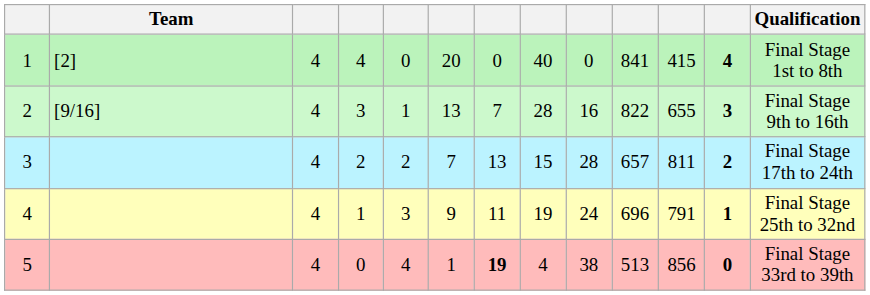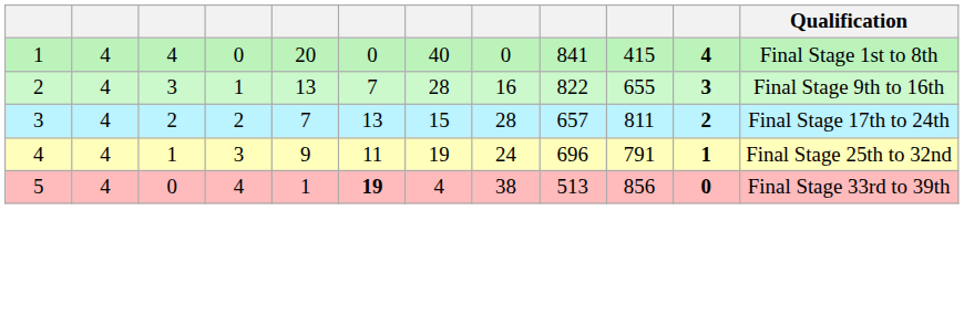 <table class=wikitable style="text-align:center" width=730>
 <tr>
 <th width=5.5%></th>
-<th width=30%>Team</th>
 <th width=5.5%></th>
 <th width=5.5%></th>
 <th width=5.5%></th>
 <th width=5.5%></th>
 <th width=5.5%></th>
 <th width=5.5%></th>
 <th width=5.5%></th>
 <th width=5.5%></th>
 <th width=5.5%></th>
 <th width=5.5%></th>
 <th width=18%>Qualification</th>
 </tr>
 <tr bgcolor=#bbf3bb>
 <td>1</td>
-<td style="text-align:left"> [2]</td>
 <td>4</td>
 <td>4</td>
 <td>0</td>
 <td>20</td>
 <td>0</td>
 <td>40</td>
 <td>0</td>
 <td>841</td>
 <td>415</td>
 <td><strong>4</strong></td>
 <td>Final Stage 1st to 8th</td>
 </tr>
 <tr bgcolor=#ccf9cc>
 <td>2</td>
-<td style="text-align:left"> [9/16]</td>
 <td>4</td>
 <td>3</td>
 <td>1</td>
 <td>13</td>
 <td>7</td>
 <td>28</td>
 <td>16</td>
 <td>822</td>
 <td>655</td>
 <td><strong>3</strong></td>
 <td>Final Stage 9th to 16th</td>
 </tr>
 <tr bgcolor=#bbf3ff>
 <td>3</td>
-<td style="text-align:left"></td>
 <td>4</td>
 <td>2</td>
 <td>2</td>
 <td>7</td>
 <td>13</td>
 <td>15</td>
 <td>28</td>
 <td>657</td>
 <td>811</td>
 <td><strong>2</strong></td>
 <td>Final Stage 17th to 24th</td>
 </tr>
 <tr bgcolor=#ffffbb>
 <td>4</td>
-<td style="text-align:left"></td>
 <td>4</td>
 <td>1</td>
 <td>3</td>
 <td>9</td>
 <td>11</td>
 <td>19</td>
 <td>24</td>
 <td>696</td>
 <td>791</td>
 <td><strong>1</strong></td>
 <td>Final Stage 25th to 32nd</td>
 </tr>
 <tr bgcolor=#ffbbbb>
 <td>5</td>
-<td style="text-align:left"></td>
 <td>4</td>
 <td>0</td>
 <td>4</td>
 <td>1</td>
 <td><strong>19</strong></td>
 <td>4</td>
 <td>38</td>
 <td>513</td>
 <td>856</td>
 <td><strong>0</strong></td>
 <td>Final Stage 33rd to 39th</td>
 </tr>
 </table>
